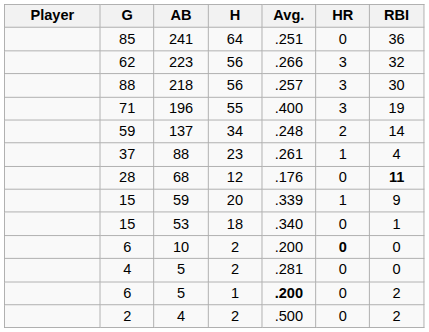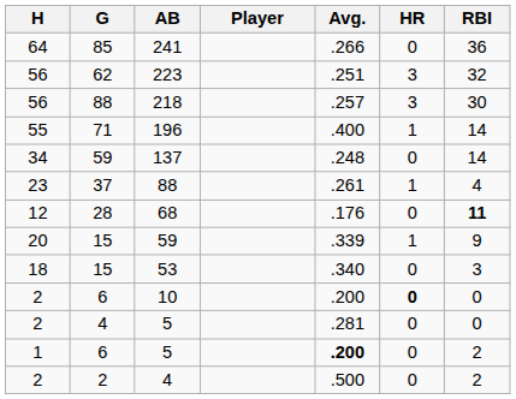 <table class="wikitable sortable">
 <tr>
-<th bgcolor="#DDDDFF" width="16%">Player</th>
+<th bgcolor="#DDDDFF" width="9%">H</th>
 <th bgcolor="#DDDDFF" width="9%">G</th>
 <th bgcolor="#DDDDFF" width="9%">AB</th>
-<th bgcolor="#DDDDFF" width="9%">H</th>
+<th bgcolor="#DDDDFF" width="16%">Player</th>
 <th bgcolor="#DDDDFF" width="9%">Avg.</th>
 <th bgcolor="#DDDDFF" width="9%">HR</th>
 <th bgcolor="#DDDDFF" width="9%">RBI</th>
 </tr>
 <tr align="center">
-<td></td>
+<td>64</td>
 <td>85</td>
 <td>241</td>
-<td>64</td>
-<td>.251</td>
+<td></td>
+<td>.266</td>
 <td>0</td>
 <td>36</td>
 </tr>
 <tr align="center">
-<td></td>
+<td>56</td>
 <td>62</td>
 <td>223</td>
-<td>56</td>
-<td>.266</td>
+<td></td>
+<td>.251</td>
 <td>3</td>
 <td>32</td>
 </tr>
 <tr align="center">
-<td></td>
+<td>56</td>
 <td>88</td>
 <td>218</td>
-<td>56</td>
+<td></td>
 <td>.257</td>
 <td>3</td>
 <td>30</td>
 </tr>
 <tr align="center">
-<td></td>
+<td>55</td>
 <td>71</td>
 <td>196</td>
-<td>55</td>
+<td></td>
 <td>.400</td>
-<td>3</td>
-<td>19</td>
-</tr>
-<tr align="center">
-<td></td>
-<td>59</td>
-<td>137</td>
-<td>34</td>
-<td>.248</td>
-<td>2</td>
+<td>1</td>
 <td>14</td>
 </tr>
 <tr align="center">
+<td>34</td>
+<td>59</td>
+<td>137</td>
 <td></td>
+<td>.248</td>
+<td>0</td>
+<td>14</td>
+</tr>
+<tr align="center">
+<td>23</td>
 <td>37</td>
 <td>88</td>
-<td>23</td>
+<td></td>
 <td>.261</td>
 <td>1</td>
 <td>4</td>
 </tr>
 <tr align="center">
-<td></td>
+<td>12</td>
 <td>28</td>
 <td>68</td>
-<td>12</td>
+<td></td>
 <td>.176</td>
 <td>0</td>
 <td><strong>11</strong></td>
 </tr>
 <tr align="center">
-<td></td>
+<td>20</td>
 <td>15</td>
 <td>59</td>
-<td>20</td>
+<td></td>
 <td>.339</td>
 <td>1</td>
 <td>9</td>
 </tr>
 <tr align="center">
-<td></td>
+<td>18</td>
 <td>15</td>
 <td>53</td>
-<td>18</td>
+<td></td>
 <td>.340</td>
 <td>0</td>
-<td>1</td>
+<td>3</td>
 </tr>
 <tr align="center">
-<td></td>
+<td>2</td>
 <td>6</td>
 <td>10</td>
-<td>2</td>
+<td></td>
 <td>.200</td>
 <td><strong>0</strong></td>
 <td>0</td>
 </tr>
 <tr align="center">
-<td></td>
+<td>2</td>
 <td>4</td>
 <td>5</td>
-<td>2</td>
+<td></td>
 <td>.281</td>
 <td>0</td>
 <td>0</td>
 </tr>
 <tr align="center">
-<td></td>
+<td>1</td>
 <td>6</td>
 <td>5</td>
-<td>1</td>
+<td></td>
 <td><strong>.200</strong></td>
 <td>0</td>
 <td>2</td>
 </tr>
 <tr align="center">
-<td></td>
+<td>2</td>
 <td>2</td>
 <td>4</td>
-<td>2</td>
+<td></td>
 <td>.500</td>
 <td>0</td>
 <td>2</td>
 </tr>
 </table>
